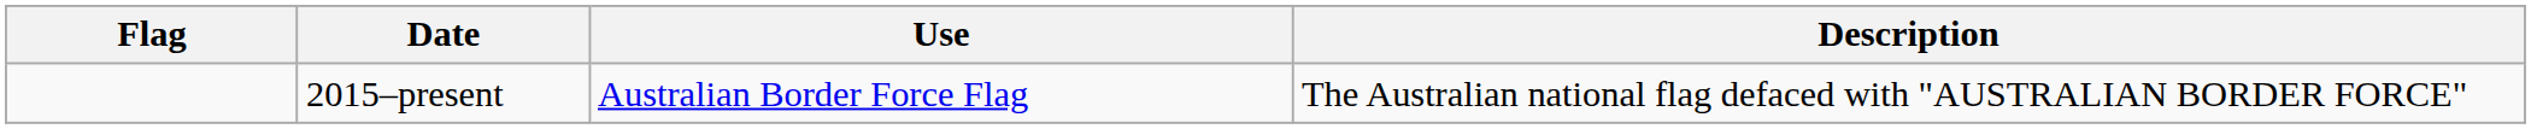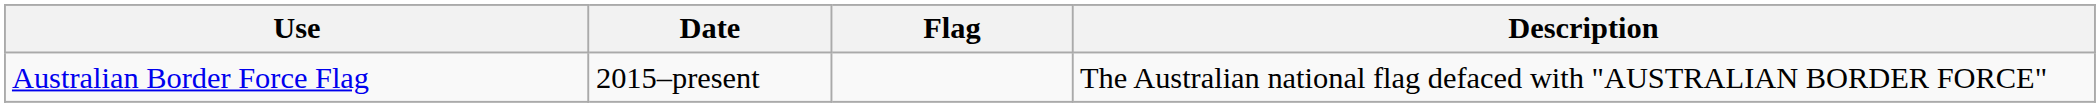 <table class="wikitable">
 <tr>
+<th scope="col" style="width:300px;">Use</th>
+<th scope="col" style="width:120px;">Date</th>
 <th scope="col" style="width:120px;">Flag</th>
-<th scope="col" style="width:120px;">Date</th>
-<th scope="col" style="width:300px;">Use</th>
 <th scope="col" style="width:530px;">Description</th>
 </tr>
 <tr>
+<td><a href='#'>Australian Border Force Flag</a></td>
+<td>2015–present</td>
 <td></td>
-<td>2015–present</td>
-<td><a href='#'>Australian Border Force Flag</a></td>
 <td>The Australian national flag defaced with "AUSTRALIAN BORDER FORCE"</td>
 </tr>
 </table>
